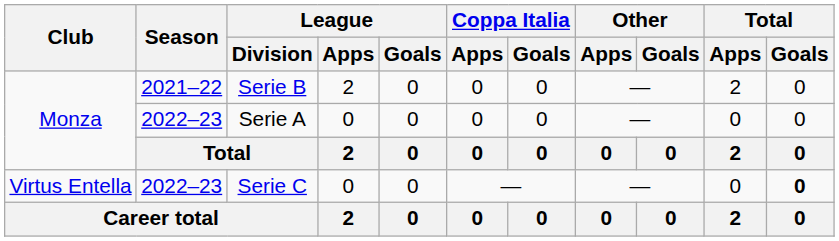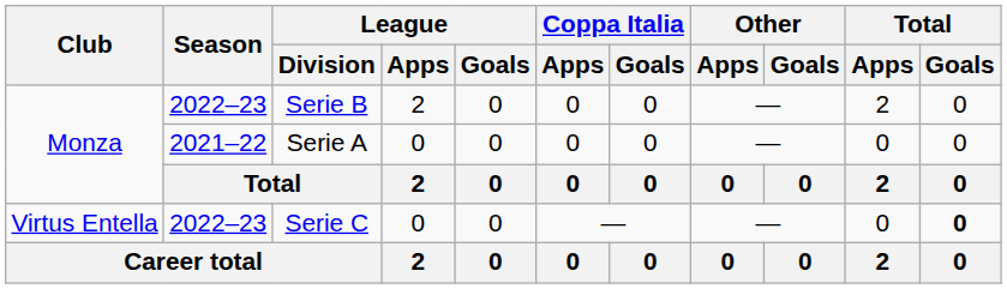 <table class="wikitable" style="text-align:center">
 <tr>
 <th rowspan="2">Club</th>
 <th rowspan="2">Season</th>
 <th colspan="3">League</th>
 <th colspan="2"><a href='#'>Coppa Italia</a></th>
 <th colspan="2">Other</th>
 <th colspan="2">Total</th>
 </tr>
 <tr>
 <th>Division</th>
 <th>Apps</th>
 <th>Goals</th>
 <th>Apps</th>
 <th>Goals</th>
 <th>Apps</th>
 <th>Goals</th>
 <th>Apps</th>
 <th>Goals</th>
 </tr>
 <tr>
 <td rowspan="3"><a href='#'>Monza</a></td>
-<td><a href='#'>2021–22</a></td>
+<td><a href='#'>2022–23</a></td>
 <td><a href='#'>Serie B</a></td>
 <td>2</td>
 <td>0</td>
 <td>0</td>
 <td>0</td>
 <td colspan="2">—</td>
 <td>2</td>
 <td>0</td>
 </tr>
 <tr>
-<td><a href='#'>2022–23</a></td>
+<td><a href='#'>2021–22</a></td>
 <td>Serie A</td>
 <td>0</td>
 <td>0</td>
 <td>0</td>
 <td>0</td>
 <td colspan="2">—</td>
 <td>0</td>
 <td>0</td>
 </tr>
 <tr>
 <th colspan="2">Total</th>
 <th>2</th>
 <th>0</th>
 <th>0</th>
 <th>0</th>
 <th>0</th>
 <th>0</th>
 <th>2</th>
 <th>0</th>
 </tr>
 <tr>
 <td><a href='#'>Virtus Entella</a></td>
 <td><a href='#'>2022–23</a></td>
 <td><a href='#'>Serie C</a></td>
 <td>0</td>
 <td>0</td>
 <td colspan="2">—</td>
 <td colspan="2">—</td>
 <td>0</td>
 <td><strong>0</strong></td>
 </tr>
 <tr>
 <th colspan="3">Career total</th>
 <th>2</th>
 <th>0</th>
 <th>0</th>
 <th>0</th>
 <th>0</th>
 <th>0</th>
 <th>2</th>
 <th>0</th>
 </tr>
 </table>
